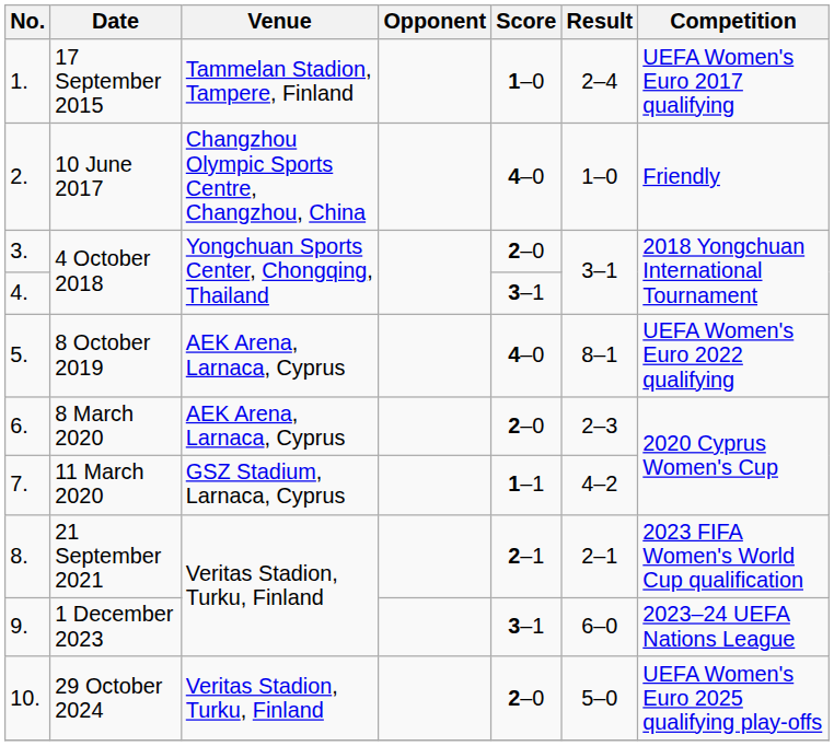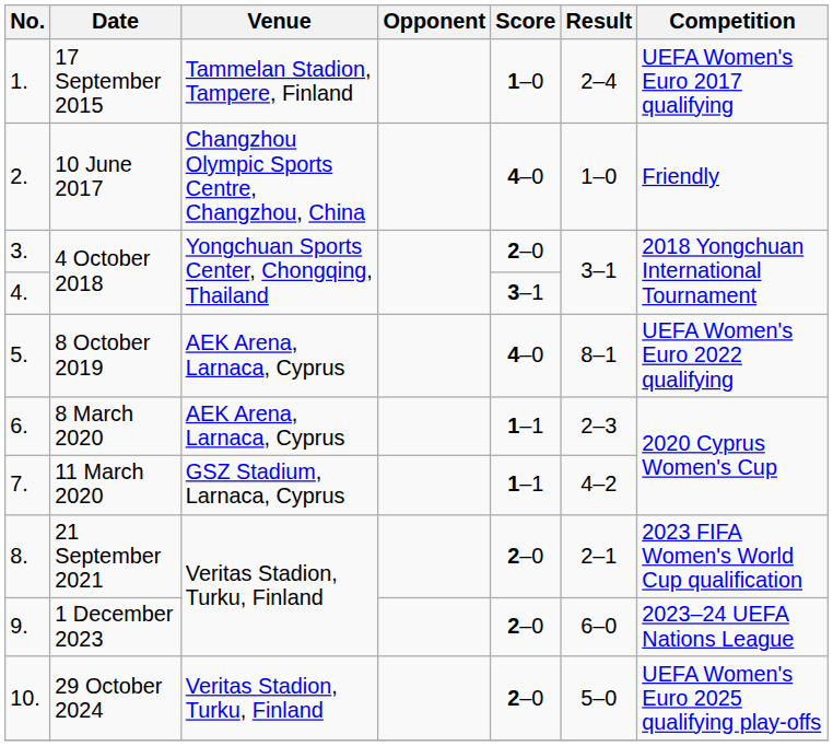 <table class="wikitable">
 <tr>
 <th>No.</th>
 <th>Date</th>
 <th>Venue</th>
 <th>Opponent</th>
 <th>Score</th>
 <th>Result</th>
 <th>Competition</th>
 </tr>
 <tr>
 <td>1.</td>
 <td>17 September 2015</td>
 <td><a href='#'>Tammelan Stadion</a>, <a href='#'>Tampere</a>, Finland</td>
 <td></td>
 <td align=center><strong>1</strong>–0</td>
 <td align=center>2–4</td>
 <td><a href='#'>UEFA Women's Euro 2017 qualifying</a></td>
 </tr>
 <tr>
 <td>2.</td>
 <td>10 June 2017</td>
 <td><a href='#'>Changzhou Olympic Sports Centre</a>, <a href='#'>Changzhou</a>, <a href='#'>China</a></td>
 <td></td>
 <td align=center><strong>4</strong>–0</td>
 <td align=center>1–0</td>
 <td><a href='#'>Friendly</a></td>
 </tr>
 <tr>
 <td>3.</td>
 <td rowspan=2>4 October 2018</td>
 <td rowspan=2><a href='#'>Yongchuan Sports Center</a>, <a href='#'>Chongqing</a>, <a href='#'>Thailand</a></td>
 <td rowspan=2></td>
 <td align=center><strong>2</strong>–0</td>
 <td align="center" rowspan=2>3–1</td>
 <td rowspan=2><a href='#'>2018 Yongchuan International Tournament</a></td>
 </tr>
 <tr>
 <td>4.</td>
 <td align="center"><strong>3</strong>–1</td>
 </tr>
 <tr>
 <td>5.</td>
 <td>8 October 2019</td>
 <td><a href='#'>AEK Arena</a>, <a href='#'>Larnaca</a>, Cyprus</td>
 <td></td>
 <td align=center><strong>4</strong>–0</td>
 <td align=center>8–1</td>
 <td><a href='#'>UEFA Women's Euro 2022 qualifying</a></td>
 </tr>
 <tr>
 <td>6.</td>
 <td>8 March 2020</td>
 <td><a href='#'>AEK Arena</a>, <a href='#'>Larnaca</a>, Cyprus</td>
 <td></td>
-<td align=center><strong>2</strong>–0</td>
+<td align=center><strong>1</strong>–1</td>
 <td align=center>2–3</td>
 <td rowspan=2><a href='#'>2020 Cyprus Women's Cup</a></td>
 </tr>
 <tr>
 <td>7.</td>
 <td>11 March 2020</td>
 <td><a href='#'>GSZ Stadium</a>, Larnaca, Cyprus</td>
 <td></td>
 <td align=center><strong>1</strong>–1</td>
 <td align=center>4–2</td>
 </tr>
 <tr>
 <td>8.</td>
 <td>21 September 2021</td>
 <td rowspan=2>Veritas Stadion, Turku, Finland</td>
 <td></td>
-<td align=center><strong>2</strong>–1</td>
+<td align=center><strong>2</strong>–0</td>
 <td align=center>2–1</td>
 <td><a href='#'>2023 FIFA Women's World Cup qualification</a></td>
 </tr>
 <tr>
 <td>9.</td>
 <td>1 December 2023</td>
 <td></td>
-<td align="center"><strong>3</strong>–1</td>
+<td align=center><strong>2</strong>–0</td>
 <td align=center>6–0</td>
 <td><a href='#'>2023–24 UEFA Nations League</a></td>
 </tr>
 <tr>
 <td>10.</td>
 <td>29 October 2024</td>
 <td><a href='#'>Veritas Stadion</a>, <a href='#'>Turku</a>, <a href='#'>Finland</a></td>
 <td></td>
 <td align=center><strong>2</strong>–0</td>
 <td align=center>5–0</td>
 <td><a href='#'>UEFA Women's Euro 2025 qualifying play-offs</a></td>
 </tr>
 <tr>
 </tr>
 </table>
